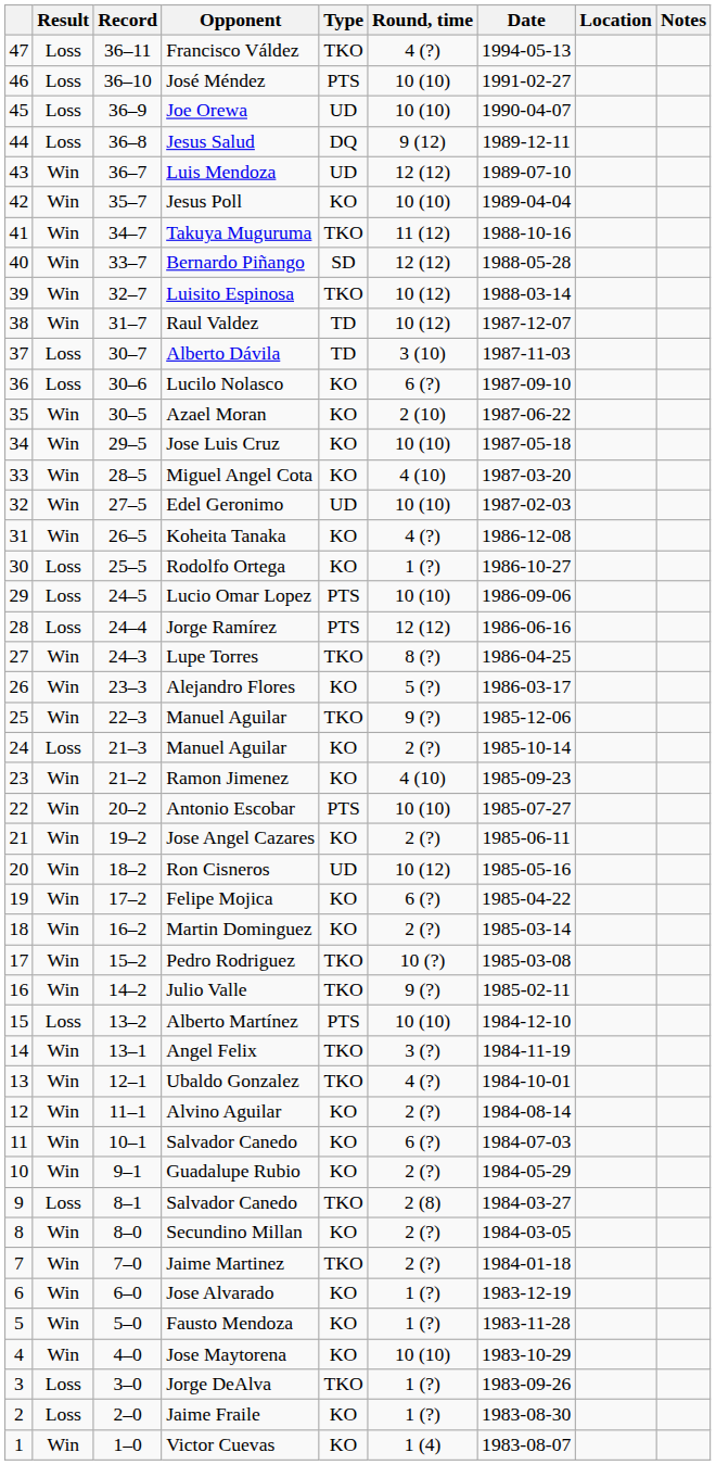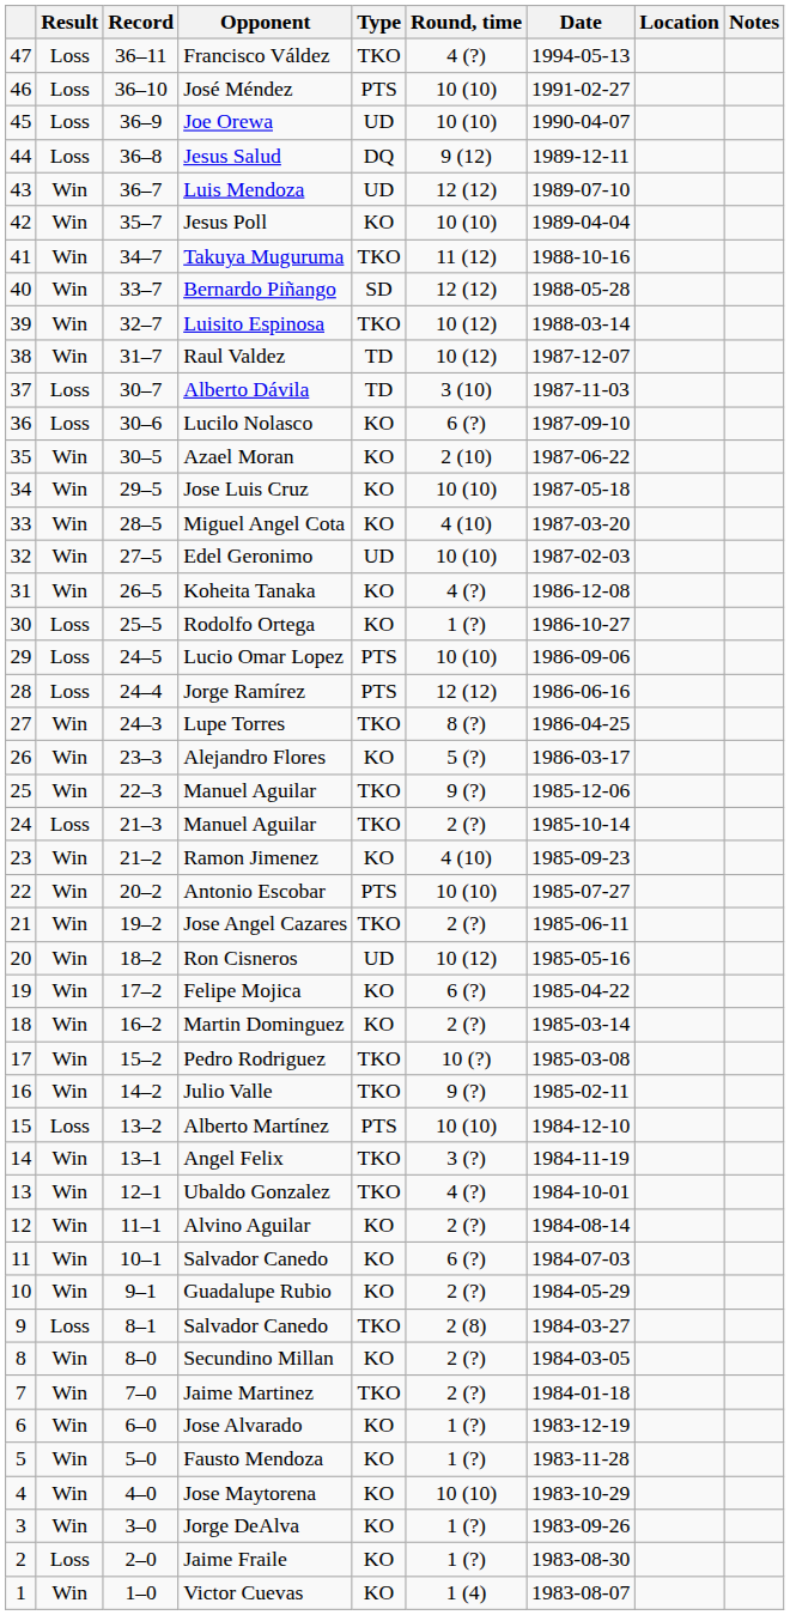 <table class=wikitable style=text-align:center>
 <tr>
 <th></th>
 <th>Result</th>
 <th>Record</th>
 <th>Opponent</th>
 <th>Type</th>
 <th>Round, time</th>
 <th>Date</th>
 <th>Location</th>
 <th>Notes</th>
 </tr>
 <tr>
 <td>47</td>
 <td>Loss</td>
 <td>36–11</td>
 <td align=left>Francisco Váldez</td>
 <td>TKO</td>
 <td>4 (?)</td>
 <td>1994-05-13</td>
 <td align=left></td>
 <td align=left></td>
 </tr>
 <tr>
 <td>46</td>
 <td>Loss</td>
 <td>36–10</td>
 <td align=left>José Méndez</td>
 <td>PTS</td>
 <td>10 (10)</td>
 <td>1991-02-27</td>
 <td align=left></td>
 <td align=left></td>
 </tr>
 <tr>
 <td>45</td>
 <td>Loss</td>
 <td>36–9</td>
 <td align=left><a href='#'>Joe Orewa</a></td>
 <td>UD</td>
 <td>10 (10)</td>
 <td>1990-04-07</td>
 <td align=left></td>
 <td align=left></td>
 </tr>
 <tr>
 <td>44</td>
 <td>Loss</td>
 <td>36–8</td>
 <td align=left><a href='#'>Jesus Salud</a></td>
 <td>DQ</td>
 <td>9 (12)</td>
 <td>1989-12-11</td>
 <td align=left></td>
 <td align=left></td>
 </tr>
 <tr>
 <td>43</td>
 <td>Win</td>
 <td>36–7</td>
 <td align=left><a href='#'>Luis Mendoza</a></td>
 <td>UD</td>
 <td>12 (12)</td>
 <td>1989-07-10</td>
 <td align=left></td>
 <td align=left></td>
 </tr>
 <tr>
 <td>42</td>
 <td>Win</td>
 <td>35–7</td>
 <td align=left>Jesus Poll</td>
 <td>KO</td>
 <td>10 (10)</td>
 <td>1989-04-04</td>
 <td align=left></td>
 <td align=left></td>
 </tr>
 <tr>
 <td>41</td>
 <td>Win</td>
 <td>34–7</td>
 <td align=left><a href='#'>Takuya Muguruma</a></td>
 <td>TKO</td>
 <td>11 (12)</td>
 <td>1988-10-16</td>
 <td align=left></td>
 <td align=left></td>
 </tr>
 <tr>
 <td>40</td>
 <td>Win</td>
 <td>33–7</td>
 <td align=left><a href='#'>Bernardo Piñango</a></td>
 <td>SD</td>
 <td>12 (12)</td>
 <td>1988-05-28</td>
 <td align=left></td>
 <td align=left></td>
 </tr>
 <tr>
 <td>39</td>
 <td>Win</td>
 <td>32–7</td>
 <td align=left><a href='#'>Luisito Espinosa</a></td>
 <td>TKO</td>
 <td>10 (12)</td>
 <td>1988-03-14</td>
 <td align=left></td>
 <td align=left></td>
 </tr>
 <tr>
 <td>38</td>
 <td>Win</td>
 <td>31–7</td>
 <td align=left>Raul Valdez</td>
 <td>TD</td>
 <td>10 (12)</td>
 <td>1987-12-07</td>
 <td align=left></td>
 <td align=left></td>
 </tr>
 <tr>
 <td>37</td>
 <td>Loss</td>
 <td>30–7</td>
 <td align=left><a href='#'>Alberto Dávila</a></td>
 <td>TD</td>
 <td>3 (10)</td>
 <td>1987-11-03</td>
 <td align=left></td>
 <td align=left></td>
 </tr>
 <tr>
 <td>36</td>
 <td>Loss</td>
 <td>30–6</td>
 <td align=left>Lucilo Nolasco</td>
 <td>KO</td>
 <td>6 (?)</td>
 <td>1987-09-10</td>
 <td align=left></td>
 <td align=left></td>
 </tr>
 <tr>
 <td>35</td>
 <td>Win</td>
 <td>30–5</td>
 <td align=left>Azael Moran</td>
 <td>KO</td>
 <td>2 (10)</td>
 <td>1987-06-22</td>
 <td align=left></td>
 <td align=left></td>
 </tr>
 <tr>
 <td>34</td>
 <td>Win</td>
 <td>29–5</td>
 <td align=left>Jose Luis Cruz</td>
 <td>KO</td>
 <td>10 (10)</td>
 <td>1987-05-18</td>
 <td align=left></td>
 <td align=left></td>
 </tr>
 <tr>
 <td>33</td>
 <td>Win</td>
 <td>28–5</td>
 <td align=left>Miguel Angel Cota</td>
 <td>KO</td>
 <td>4 (10)</td>
 <td>1987-03-20</td>
 <td align=left></td>
 <td align=left></td>
 </tr>
 <tr>
 <td>32</td>
 <td>Win</td>
 <td>27–5</td>
 <td align=left>Edel Geronimo</td>
 <td>UD</td>
 <td>10 (10)</td>
 <td>1987-02-03</td>
 <td align=left></td>
 <td align=left></td>
 </tr>
 <tr>
 <td>31</td>
 <td>Win</td>
 <td>26–5</td>
 <td align=left>Koheita Tanaka</td>
 <td>KO</td>
 <td>4 (?)</td>
 <td>1986-12-08</td>
 <td align=left></td>
 <td align=left></td>
 </tr>
 <tr>
 <td>30</td>
 <td>Loss</td>
 <td>25–5</td>
 <td align=left>Rodolfo Ortega</td>
 <td>KO</td>
 <td>1 (?)</td>
 <td>1986-10-27</td>
 <td align=left></td>
 <td align=left></td>
 </tr>
 <tr>
 <td>29</td>
 <td>Loss</td>
 <td>24–5</td>
 <td align=left>Lucio Omar Lopez</td>
 <td>PTS</td>
 <td>10 (10)</td>
 <td>1986-09-06</td>
 <td align=left></td>
 <td align=left></td>
 </tr>
 <tr>
 <td>28</td>
 <td>Loss</td>
 <td>24–4</td>
 <td align=left>Jorge Ramírez</td>
 <td>PTS</td>
 <td>12 (12)</td>
 <td>1986-06-16</td>
 <td align=left></td>
 <td align=left></td>
 </tr>
 <tr>
 <td>27</td>
 <td>Win</td>
 <td>24–3</td>
 <td align=left>Lupe Torres</td>
 <td>TKO</td>
 <td>8 (?)</td>
 <td>1986-04-25</td>
 <td align=left></td>
 <td align=left></td>
 </tr>
 <tr>
 <td>26</td>
 <td>Win</td>
 <td>23–3</td>
 <td align=left>Alejandro Flores</td>
 <td>KO</td>
 <td>5 (?)</td>
 <td>1986-03-17</td>
 <td align=left></td>
 <td align=left></td>
 </tr>
 <tr>
 <td>25</td>
 <td>Win</td>
 <td>22–3</td>
 <td align=left>Manuel Aguilar</td>
 <td>TKO</td>
 <td>9 (?)</td>
 <td>1985-12-06</td>
 <td align=left></td>
 <td align=left></td>
 </tr>
 <tr>
 <td>24</td>
 <td>Loss</td>
 <td>21–3</td>
 <td align=left>Manuel Aguilar</td>
-<td>KO</td>
+<td>TKO</td>
 <td>2 (?)</td>
 <td>1985-10-14</td>
 <td align=left></td>
 <td align=left></td>
 </tr>
 <tr>
 <td>23</td>
 <td>Win</td>
 <td>21–2</td>
 <td align=left>Ramon Jimenez</td>
 <td>KO</td>
 <td>4 (10)</td>
 <td>1985-09-23</td>
 <td align=left></td>
 <td align=left></td>
 </tr>
 <tr>
 <td>22</td>
 <td>Win</td>
 <td>20–2</td>
 <td align=left>Antonio Escobar</td>
 <td>PTS</td>
 <td>10 (10)</td>
 <td>1985-07-27</td>
 <td align=left></td>
 <td align=left></td>
 </tr>
 <tr>
 <td>21</td>
 <td>Win</td>
 <td>19–2</td>
 <td align=left>Jose Angel Cazares</td>
-<td>KO</td>
+<td>TKO</td>
 <td>2 (?)</td>
 <td>1985-06-11</td>
 <td align=left></td>
 <td align=left></td>
 </tr>
 <tr>
 <td>20</td>
 <td>Win</td>
 <td>18–2</td>
 <td align=left>Ron Cisneros</td>
 <td>UD</td>
 <td>10 (12)</td>
 <td>1985-05-16</td>
 <td align=left></td>
 <td align=left></td>
 </tr>
 <tr>
 <td>19</td>
 <td>Win</td>
 <td>17–2</td>
 <td align=left>Felipe Mojica</td>
 <td>KO</td>
 <td>6 (?)</td>
 <td>1985-04-22</td>
 <td align=left></td>
 <td align=left></td>
 </tr>
 <tr>
 <td>18</td>
 <td>Win</td>
 <td>16–2</td>
 <td align=left>Martin Dominguez</td>
 <td>KO</td>
 <td>2 (?)</td>
 <td>1985-03-14</td>
 <td align=left></td>
 <td align=left></td>
 </tr>
 <tr>
 <td>17</td>
 <td>Win</td>
 <td>15–2</td>
 <td align=left>Pedro Rodriguez</td>
 <td>TKO</td>
 <td>10 (?)</td>
 <td>1985-03-08</td>
 <td align=left></td>
 <td align=left></td>
 </tr>
 <tr>
 <td>16</td>
 <td>Win</td>
 <td>14–2</td>
 <td align=left>Julio Valle</td>
 <td>TKO</td>
 <td>9 (?)</td>
 <td>1985-02-11</td>
 <td align=left></td>
 <td align=left></td>
 </tr>
 <tr>
 <td>15</td>
 <td>Loss</td>
 <td>13–2</td>
 <td align=left>Alberto Martínez</td>
 <td>PTS</td>
 <td>10 (10)</td>
 <td>1984-12-10</td>
 <td align=left></td>
 <td align=left></td>
 </tr>
 <tr>
 <td>14</td>
 <td>Win</td>
 <td>13–1</td>
 <td align=left>Angel Felix</td>
 <td>TKO</td>
 <td>3 (?)</td>
 <td>1984-11-19</td>
 <td align=left></td>
 <td align=left></td>
 </tr>
 <tr>
 <td>13</td>
 <td>Win</td>
 <td>12–1</td>
 <td align=left>Ubaldo Gonzalez</td>
 <td>TKO</td>
 <td>4 (?)</td>
 <td>1984-10-01</td>
 <td align=left></td>
 <td align=left></td>
 </tr>
 <tr>
 <td>12</td>
 <td>Win</td>
 <td>11–1</td>
 <td align=left>Alvino Aguilar</td>
 <td>KO</td>
 <td>2 (?)</td>
 <td>1984-08-14</td>
 <td align=left></td>
 <td align=left></td>
 </tr>
 <tr>
 <td>11</td>
 <td>Win</td>
 <td>10–1</td>
 <td align=left>Salvador Canedo</td>
 <td>KO</td>
 <td>6 (?)</td>
 <td>1984-07-03</td>
 <td align=left></td>
 <td align=left></td>
 </tr>
 <tr>
 <td>10</td>
 <td>Win</td>
 <td>9–1</td>
 <td align=left>Guadalupe Rubio</td>
 <td>KO</td>
 <td>2 (?)</td>
 <td>1984-05-29</td>
 <td align=left></td>
 <td align=left></td>
 </tr>
 <tr>
 <td>9</td>
 <td>Loss</td>
 <td>8–1</td>
 <td align=left>Salvador Canedo</td>
 <td>TKO</td>
 <td>2 (8)</td>
 <td>1984-03-27</td>
 <td align=left></td>
 <td align=left></td>
 </tr>
 <tr>
 <td>8</td>
 <td>Win</td>
 <td>8–0</td>
 <td align=left>Secundino Millan</td>
 <td>KO</td>
 <td>2 (?)</td>
 <td>1984-03-05</td>
 <td align=left></td>
 <td align=left></td>
 </tr>
 <tr>
 <td>7</td>
 <td>Win</td>
 <td>7–0</td>
 <td align=left>Jaime Martinez</td>
 <td>TKO</td>
 <td>2 (?)</td>
 <td>1984-01-18</td>
 <td align=left></td>
 <td align=left></td>
 </tr>
 <tr>
 <td>6</td>
 <td>Win</td>
 <td>6–0</td>
 <td align=left>Jose Alvarado</td>
 <td>KO</td>
 <td>1 (?)</td>
 <td>1983-12-19</td>
 <td align=left></td>
 <td align=left></td>
 </tr>
 <tr>
 <td>5</td>
 <td>Win</td>
 <td>5–0</td>
 <td align=left>Fausto Mendoza</td>
 <td>KO</td>
 <td>1 (?)</td>
 <td>1983-11-28</td>
 <td align=left></td>
 <td align=left></td>
 </tr>
 <tr>
 <td>4</td>
 <td>Win</td>
 <td>4–0</td>
 <td align=left>Jose Maytorena</td>
 <td>KO</td>
 <td>10 (10)</td>
 <td>1983-10-29</td>
 <td align=left></td>
 <td align=left></td>
 </tr>
 <tr>
 <td>3</td>
-<td>Loss</td>
+<td>Win</td>
 <td>3–0</td>
 <td align=left>Jorge DeAlva</td>
-<td>TKO</td>
+<td>KO</td>
 <td>1 (?)</td>
 <td>1983-09-26</td>
 <td align=left></td>
 <td align=left></td>
 </tr>
 <tr>
 <td>2</td>
 <td>Loss</td>
 <td>2–0</td>
 <td align=left>Jaime Fraile</td>
 <td>KO</td>
 <td>1 (?)</td>
 <td>1983-08-30</td>
 <td align=left></td>
 <td align=left></td>
 </tr>
 <tr>
 <td>1</td>
 <td>Win</td>
 <td>1–0</td>
 <td align=left>Victor Cuevas</td>
 <td>KO</td>
 <td>1 (4)</td>
 <td>1983-08-07</td>
 <td align=left></td>
 <td align=left></td>
 </tr>
 </table>
